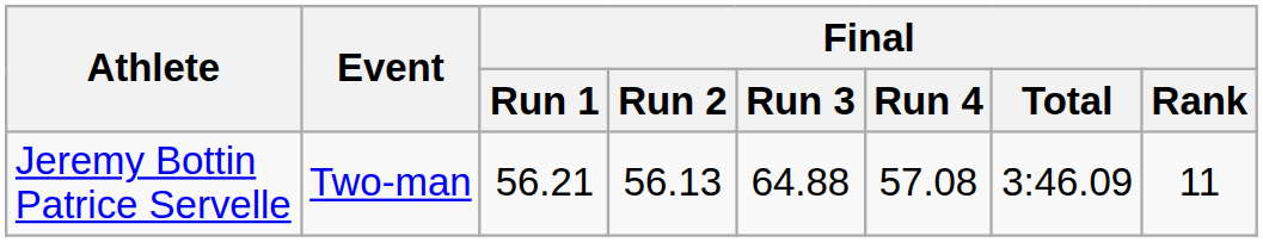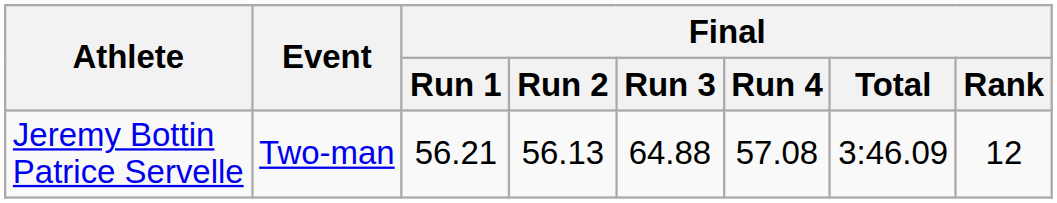 <table class="wikitable" style="font-size:90%">
 <tr>
 <th rowspan="2">Athlete</th>
 <th rowspan="2">Event</th>
 <th colspan="6">Final</th>
 </tr>
 <tr>
 <th>Run 1</th>
 <th>Run 2</th>
 <th>Run 3</th>
 <th>Run 4</th>
 <th>Total</th>
 <th>Rank</th>
 </tr>
 <tr>
 <td><a href='#'>Jeremy Bottin</a><br><a href='#'>Patrice Servelle</a></td>
 <td><a href='#'>Two-man</a></td>
 <td align="center">56.21</td>
 <td align="center">56.13</td>
 <td align="center">64.88</td>
 <td align="center">57.08</td>
 <td align="center">3:46.09</td>
-<td align="center">11</td>
+<td align="center">12</td>
 </tr>
 </table>
